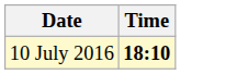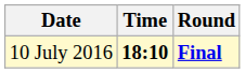 <table class="wikitable">
 <tr>
 <th>Date</th>
 <th>Time</th>
+<th>Round</th>
 </tr>
 <tr style=background:lemonchiffon>
 <td>10 July 2016</td>
 <td><strong>18:10</strong></td>
+<td><strong><a href='#'>Final</a></strong></td>
 </tr>
 </table>
